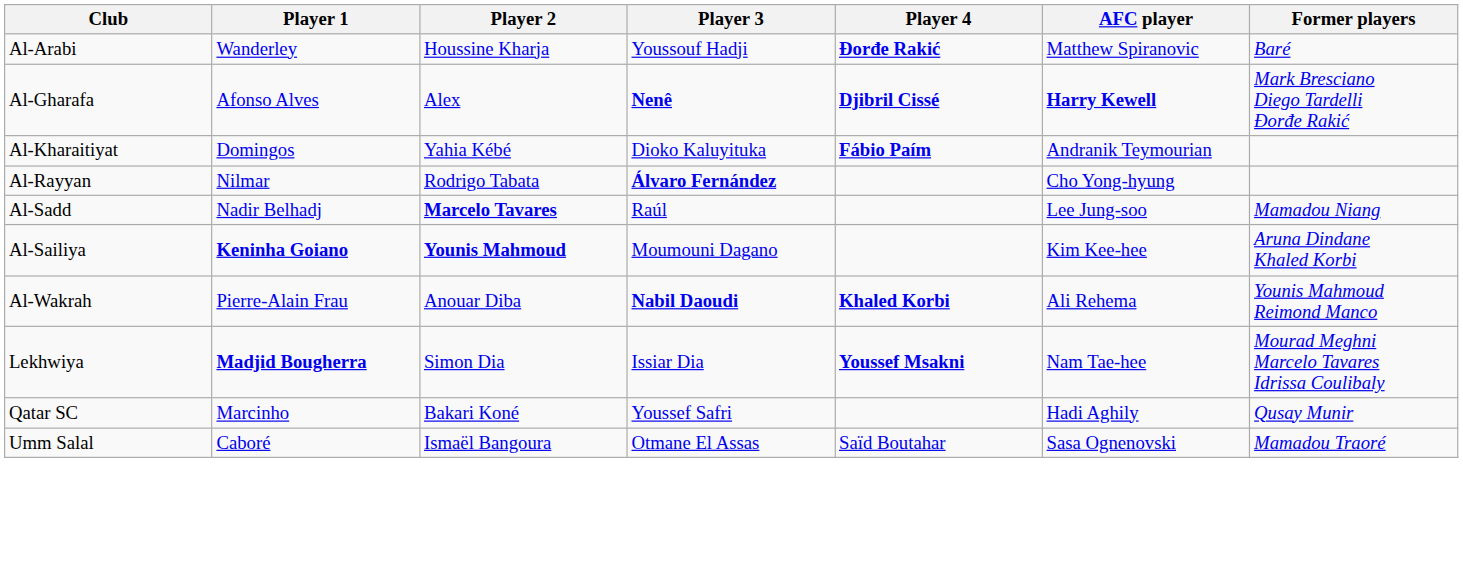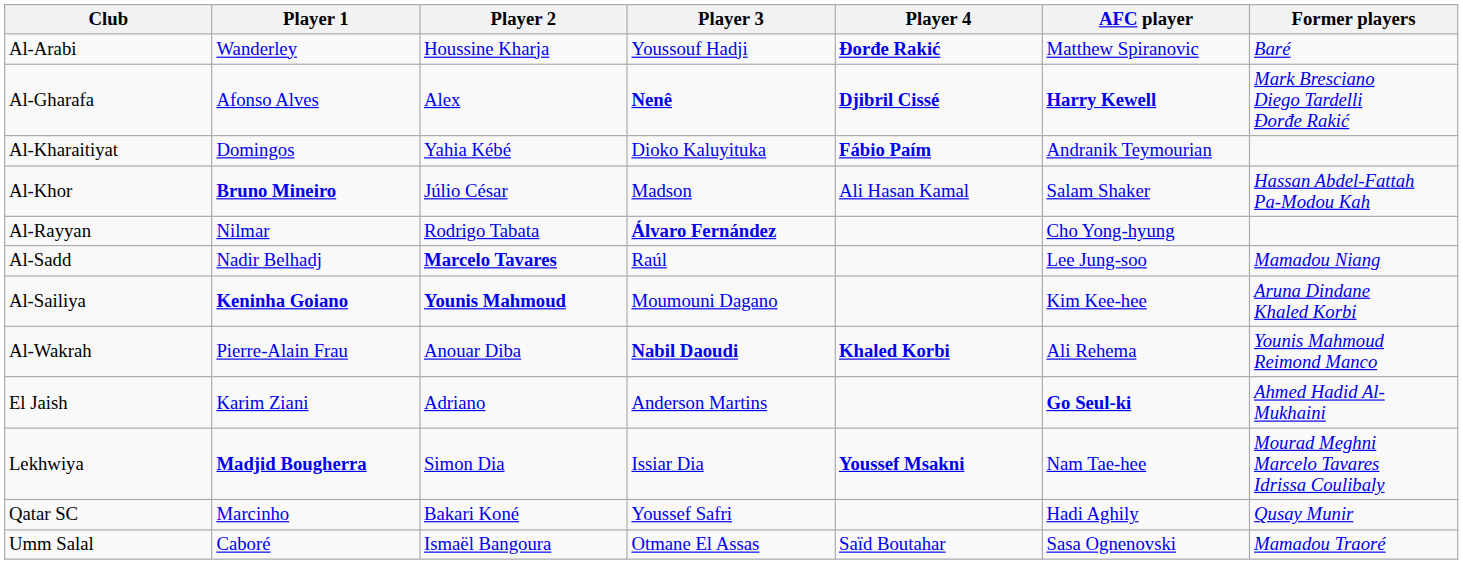 <table class="wikitable">
 <tr>
 <th width="170">Club</th>
 <th width="170">Player 1</th>
 <th width="170">Player 2</th>
 <th width="170">Player 3</th>
 <th width="170">Player 4</th>
 <th width="170"><a href='#'>AFC</a> player</th>
 <th width="170">Former players</th>
 </tr>
 <tr>
 <td>Al-Arabi</td>
 <td> <a href='#'>Wanderley</a></td>
 <td> <a href='#'>Houssine Kharja</a></td>
 <td> <a href='#'>Youssouf Hadji</a></td>
 <td> <strong><a href='#'>Đorđe Rakić</a></strong></td>
 <td> <a href='#'>Matthew Spiranovic</a></td>
 <td> <em><a href='#'>Baré</a></em></td>
 </tr>
 <tr>
 <td>Al-Gharafa</td>
 <td> <a href='#'>Afonso Alves</a></td>
 <td> <a href='#'>Alex</a></td>
 <td> <strong><a href='#'>Nenê</a></strong></td>
 <td> <strong><a href='#'>Djibril Cissé</a></strong></td>
 <td> <strong><a href='#'>Harry Kewell</a></strong></td>
 <td> <em><a href='#'>Mark Bresciano</a></em> <br>  <em><a href='#'>Diego Tardelli</a></em> <br>  <em><a href='#'>Đorđe Rakić</a></em></td>
 </tr>
 <tr>
 <td>Al-Kharaitiyat</td>
 <td> <a href='#'>Domingos</a></td>
 <td> <a href='#'>Yahia Kébé</a></td>
 <td> <a href='#'>Dioko Kaluyituka</a></td>
 <td> <strong><a href='#'>Fábio Paím</a></strong></td>
 <td> <a href='#'>Andranik Teymourian</a></td>
 <td></td>
 </tr>
 <tr>
+<td>Al-Khor</td>
+<td> <strong><a href='#'>Bruno Mineiro</a></strong></td>
+<td> <a href='#'>Júlio César</a></td>
+<td> <a href='#'>Madson</a></td>
+<td> <a href='#'>Ali Hasan Kamal</a></td>
+<td> <a href='#'>Salam Shaker</a></td>
+<td> <em><a href='#'>Hassan Abdel-Fattah</a></em> <br>  <em><a href='#'>Pa-Modou Kah</a></em></td>
+</tr>
+<tr>
 <td>Al-Rayyan</td>
 <td> <a href='#'>Nilmar</a></td>
 <td> <a href='#'>Rodrigo Tabata</a></td>
 <td> <strong><a href='#'>Álvaro Fernández</a></strong></td>
 <td></td>
 <td> <a href='#'>Cho Yong-hyung</a></td>
 <td></td>
 </tr>
 <tr>
 <td>Al-Sadd</td>
 <td> <a href='#'>Nadir Belhadj</a></td>
 <td> <strong><a href='#'>Marcelo Tavares</a></strong></td>
 <td> <a href='#'>Raúl</a></td>
 <td></td>
 <td> <a href='#'>Lee Jung-soo</a></td>
 <td> <em><a href='#'>Mamadou Niang</a></em></td>
 </tr>
 <tr>
 <td>Al-Sailiya</td>
 <td> <strong><a href='#'>Keninha Goiano</a></strong></td>
 <td> <strong><a href='#'>Younis Mahmoud</a></strong></td>
 <td> <a href='#'>Moumouni Dagano</a></td>
 <td></td>
 <td> <a href='#'>Kim Kee-hee</a></td>
 <td> <em><a href='#'>Aruna Dindane</a></em><br>  <em><a href='#'>Khaled Korbi</a></em></td>
 </tr>
 <tr>
 <td>Al-Wakrah</td>
 <td> <a href='#'>Pierre-Alain Frau</a></td>
 <td> <a href='#'>Anouar Diba</a></td>
 <td> <strong><a href='#'>Nabil Daoudi</a></strong></td>
 <td> <strong><a href='#'>Khaled Korbi</a></strong></td>
 <td> <a href='#'>Ali Rehema</a></td>
 <td> <em><a href='#'>Younis Mahmoud</a></em> <br>  <em><a href='#'>Reimond Manco</a></em></td>
 </tr>
 <tr>
+<td>El Jaish</td>
+<td> <a href='#'>Karim Ziani</a></td>
+<td> <a href='#'>Adriano</a></td>
+<td> <a href='#'>Anderson Martins</a></td>
+<td></td>
+<td> <strong><a href='#'>Go Seul-ki</a></strong></td>
+<td> <em><a href='#'>Ahmed Hadid Al-Mukhaini</a></em></td>
+</tr>
+<tr>
 <td>Lekhwiya</td>
 <td> <strong><a href='#'>Madjid Bougherra</a></strong></td>
 <td> <a href='#'>Simon Dia</a></td>
 <td> <a href='#'>Issiar Dia</a></td>
 <td> <strong><a href='#'>Youssef Msakni</a></strong></td>
 <td> <a href='#'>Nam Tae-hee</a></td>
 <td> <em><a href='#'>Mourad Meghni</a></em> <br>  <em><a href='#'>Marcelo Tavares</a></em> <br>  <em><a href='#'>Idrissa Coulibaly</a></em></td>
 </tr>
 <tr>
 <td>Qatar SC</td>
 <td> <a href='#'>Marcinho</a></td>
 <td> <a href='#'>Bakari Koné</a></td>
 <td> <a href='#'>Youssef Safri</a></td>
 <td></td>
 <td> <a href='#'>Hadi Aghily</a></td>
 <td> <em><a href='#'>Qusay Munir</a></em></td>
 </tr>
 <tr>
 <td>Umm Salal</td>
 <td> <a href='#'>Caboré</a></td>
 <td> <a href='#'>Ismaël Bangoura</a></td>
 <td> <a href='#'>Otmane El Assas</a></td>
 <td> <a href='#'>Saïd Boutahar</a></td>
 <td> <a href='#'>Sasa Ognenovski</a></td>
 <td> <em><a href='#'>Mamadou Traoré</a></em></td>
 </tr>
 </table>
